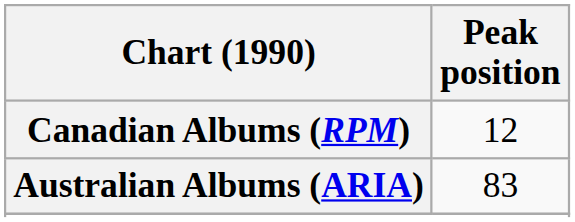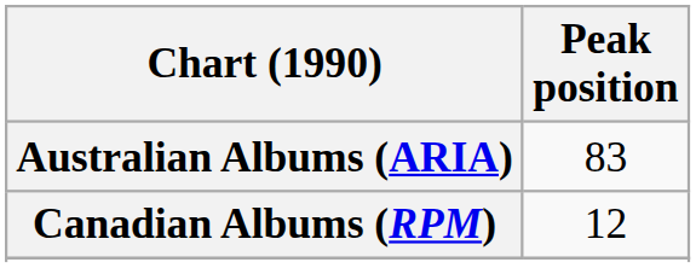 <table class="wikitable sortable plainrowheaders" style="text-align:center">
 <tr>
 <th scope="col">Chart (1990)</th>
 <th scope="col">Peak<br>position</th>
 </tr>
 <tr>
+<th scope="row">Australian Albums (<a href='#'>ARIA</a>)</th>
+<td>83</td>
+</tr>
+<tr>
 <th scope="row">Canadian Albums (<em><a href='#'>RPM</a></em>)</th>
 <td>12</td>
-</tr>
-<tr>
-<th scope="row">Australian Albums (<a href='#'>ARIA</a>)</th>
-<td>83</td>
 </tr>
 <tr>
 </tr>
 <tr>
 </tr>
 <tr>
 </tr>
 <tr>
 </tr>
 </table>
